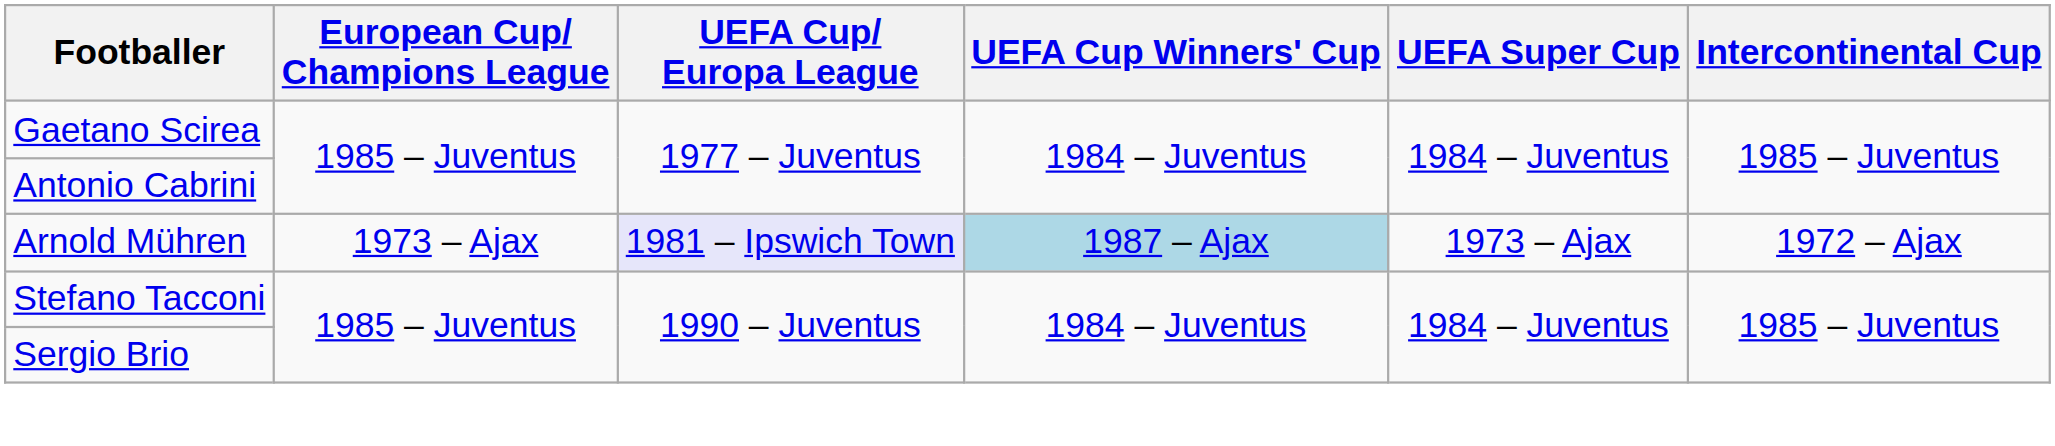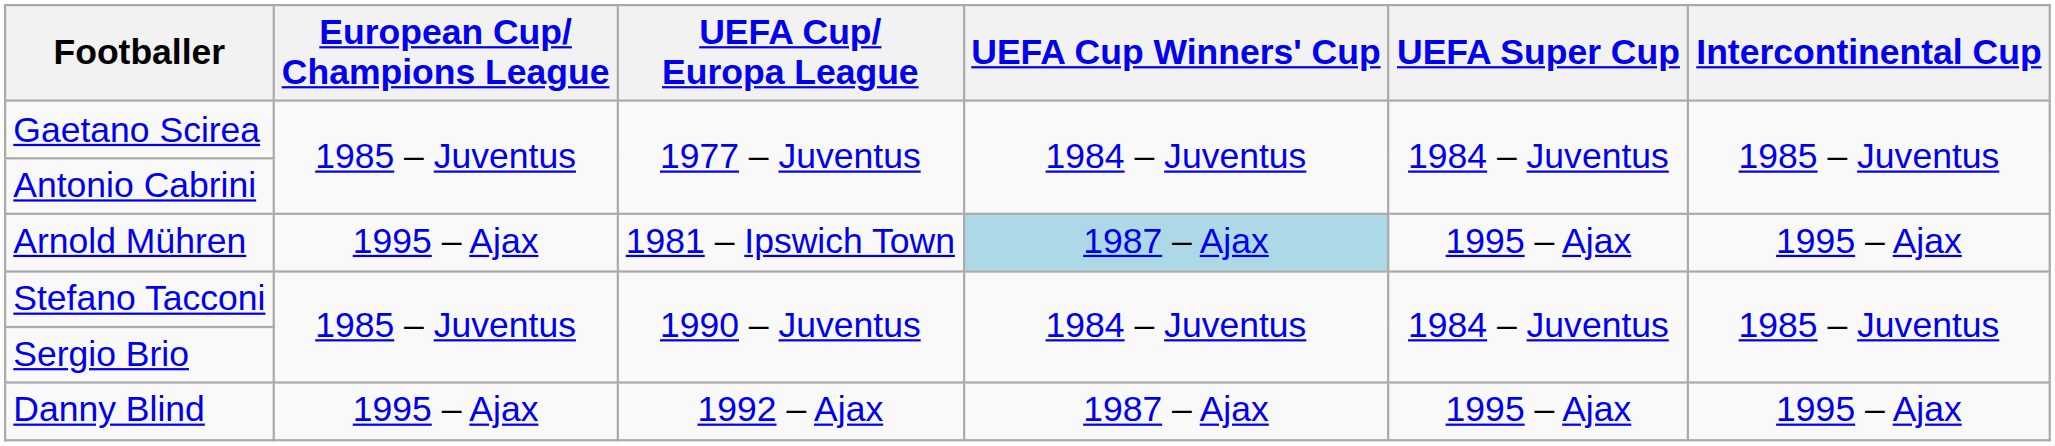 <table class="wikitable">
 <tr>
 <th>Footballer</th>
 <th><a href='#'>European Cup/<br>Champions League</a></th>
 <th><a href='#'>UEFA Cup/<br>Europa League</a></th>
 <th><a href='#'>UEFA Cup Winners' Cup</a></th>
 <th><a href='#'>UEFA Super Cup</a></th>
 <th><a href='#'>Intercontinental Cup</a></th>
 </tr>
 <tr>
 <td> <a href='#'>Gaetano Scirea</a></td>
 <td rowspan="2" align="center"><a href='#'>1985</a> – <a href='#'>Juventus</a></td>
 <td rowspan="2" align="center"><a href='#'>1977</a> – <a href='#'>Juventus</a></td>
 <td rowspan="2" align="center"><a href='#'>1984</a> – <a href='#'>Juventus</a></td>
 <td rowspan="2" align="center"><a href='#'>1984</a> – <a href='#'>Juventus</a></td>
 <td rowspan="2" align="center"><a href='#'>1985</a> – <a href='#'>Juventus</a></td>
 </tr>
 <tr>
 <td> <a href='#'>Antonio Cabrini</a></td>
 </tr>
 <tr>
 <td> <a href='#'>Arnold Mühren</a></td>
-<td align="center"><a href='#'>1973</a>  – <a href='#'>Ajax</a></td>
-<td align="center" style="background: lavender;"><a href='#'>1981</a> – <a href='#'>Ipswich Town</a></td>
+<td align="center"><a href='#'>1995</a> – <a href='#'>Ajax</a></td>
+<td align="center"><a href='#'>1981</a> – <a href='#'>Ipswich Town</a></td>
 <td align="center" style="background: lightblue;"><a href='#'>1987</a> – <a href='#'>Ajax</a></td>
-<td align="center"><a href='#'>1973</a> – <a href='#'>Ajax</a></td>
-<td align="center"><a href='#'>1972</a> – <a href='#'>Ajax</a></td>
+<td align="center"><a href='#'>1995</a> – <a href='#'>Ajax</a></td>
+<td align="center"><a href='#'>1995</a> – <a href='#'>Ajax</a></td>
 </tr>
 <tr>
 <td> <a href='#'>Stefano Tacconi</a></td>
 <td rowspan="2" align="center"><a href='#'>1985</a> – <a href='#'>Juventus</a></td>
 <td rowspan="2" align="center"><a href='#'>1990</a> – <a href='#'>Juventus</a></td>
 <td rowspan="2" align="center"><a href='#'>1984</a> – <a href='#'>Juventus</a></td>
 <td rowspan="2" align="center"><a href='#'>1984</a> – <a href='#'>Juventus</a></td>
 <td rowspan="2" align="center"><a href='#'>1985</a> – <a href='#'>Juventus</a></td>
 </tr>
 <tr>
 <td> <a href='#'>Sergio Brio</a></td>
 </tr>
+<tr>
+<td> <a href='#'>Danny Blind</a></td>
+<td align="center"><a href='#'>1995</a> – <a href='#'>Ajax</a></td>
+<td align="center"><a href='#'>1992</a> – <a href='#'>Ajax</a></td>
+<td align="center"><a href='#'>1987</a> – <a href='#'>Ajax</a></td>
+<td align="center"><a href='#'>1995</a> – <a href='#'>Ajax</a></td>
+<td align="center"><a href='#'>1995</a> – <a href='#'>Ajax</a></td>
+</tr>
 </table>
